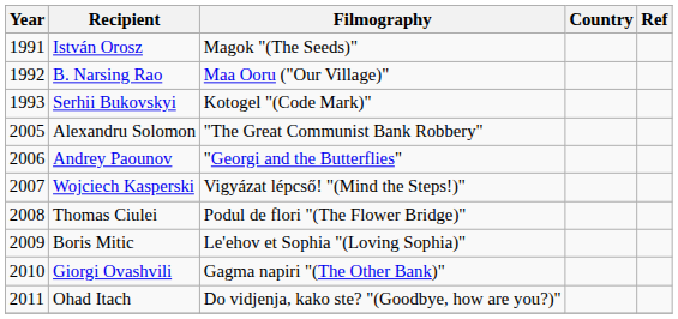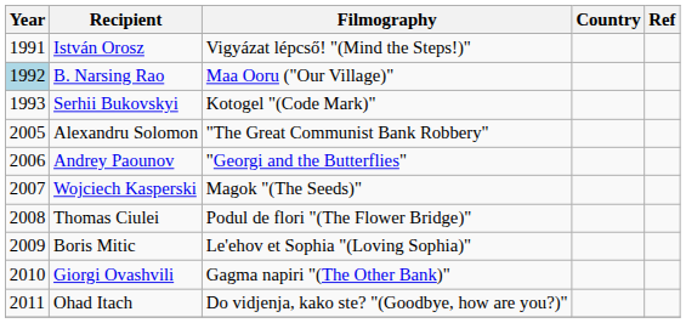 <table class="wikitable unsortable">
 <tr>
 <th>Year</th>
 <th>Recipient</th>
 <th>Filmography</th>
 <th>Country</th>
 <th>Ref</th>
 </tr>
 <tr>
 <td>1991</td>
 <td><a href='#'>István Orosz</a></td>
-<td>Magok "(The Seeds)"</td>
+<td>Vigyázat lépcső! "(Mind the Steps!)"</td>
 <td></td>
 <td></td>
 </tr>
 <tr>
-<td>1992</td>
+<td style="background: lightblue;">1992</td>
 <td><a href='#'>B. Narsing Rao</a></td>
 <td><a href='#'>Maa Ooru</a> ("Our Village)"</td>
 <td></td>
 <td></td>
 </tr>
 <tr>
 <td>1993</td>
 <td><a href='#'>Serhii Bukovskyi</a></td>
 <td>Kotogel "(Code Mark)"</td>
 <td></td>
 <td></td>
 </tr>
 <tr>
 <td>2005</td>
 <td>Alexandru Solomon</td>
 <td>"The Great Communist Bank Robbery"</td>
 <td></td>
 <td></td>
 </tr>
 <tr>
 <td>2006</td>
 <td><a href='#'>Andrey Paounov</a></td>
 <td>"<a href='#'>Georgi and the Butterflies</a>"</td>
 <td></td>
 <td></td>
 </tr>
 <tr>
 <td>2007</td>
 <td><a href='#'>Wojciech Kasperski</a></td>
-<td>Vigyázat lépcső! "(Mind the Steps!)"</td>
+<td>Magok "(The Seeds)"</td>
 <td></td>
 <td></td>
 </tr>
 <tr>
 <td>2008</td>
 <td>Thomas Ciulei</td>
 <td>Podul de flori "(The Flower Bridge)"</td>
 <td></td>
 <td></td>
 </tr>
 <tr>
 <td>2009</td>
 <td>Boris Mitic</td>
 <td>Le'ehov et Sophia "(Loving Sophia)"</td>
 <td></td>
 <td></td>
 </tr>
 <tr>
 <td>2010</td>
 <td><a href='#'>Giorgi Ovashvili</a></td>
 <td>Gagma napiri "(<a href='#'>The Other Bank</a>)"</td>
 <td></td>
 <td></td>
 </tr>
 <tr>
 <td>2011</td>
 <td>Ohad Itach</td>
 <td>Do vidjenja, kako ste? "(Goodbye, how are you?)"</td>
 <td></td>
 <td></td>
 </tr>
 <tr>
 </tr>
 </table>
